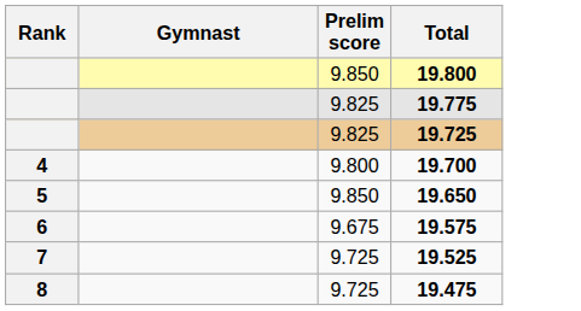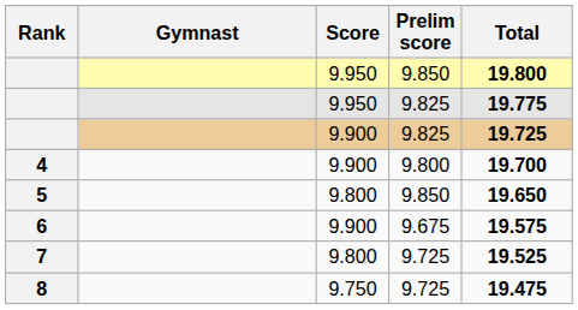 <table class="wikitable sortable" style="text-align:center; font-size:95%">
 <tr>
 <th scope="col" style="width:50px;">Rank</th>
 <th scope="col" style="width:180px;">Gymnast</th>
+<th scope="col" style="width:50px;">Score</th>
 <th scope="col" style="width:50px;">Prelim score</th>
 <th scope="col" style="width:80px;">Total</th>
 </tr>
 <tr style="background:#fffcaf;">
 <th scope=row style="text-align:center"></th>
 <td style="text-align:left;"></td>
+<td>9.950</td>
 <td>9.850</td>
 <td><strong>19.800</strong></td>
 </tr>
 <tr style="background:#e5e5e5;">
 <th scope=row style="text-align:center"></th>
 <td style="text-align:left;"></td>
+<td>9.950</td>
 <td>9.825</td>
 <td><strong>19.775</strong></td>
 </tr>
 <tr style="background:#ec9;">
 <th scope=row style="text-align:center"></th>
 <td style="text-align:left;"></td>
+<td>9.900</td>
 <td>9.825</td>
 <td><strong>19.725</strong></td>
 </tr>
 <tr>
 <th scope=row style="text-align:center">4</th>
 <td style="text-align:left;"></td>
+<td>9.900</td>
 <td>9.800</td>
 <td><strong>19.700</strong></td>
 </tr>
 <tr>
 <th scope=row style="text-align:center">5</th>
 <td style="text-align:left;"></td>
+<td>9.800</td>
 <td>9.850</td>
 <td><strong>19.650</strong></td>
 </tr>
 <tr>
 <th scope=row style="text-align:center">6</th>
 <td style="text-align:left;"></td>
+<td>9.900</td>
 <td>9.675</td>
 <td><strong>19.575</strong></td>
 </tr>
 <tr>
 <th scope=row style="text-align:center">7</th>
 <td style="text-align:left;"></td>
+<td>9.800</td>
 <td>9.725</td>
 <td><strong>19.525</strong></td>
 </tr>
 <tr>
 <th scope=row style="text-align:center">8</th>
 <td style="text-align:left;"></td>
+<td>9.750</td>
 <td>9.725</td>
 <td><strong>19.475</strong></td>
 </tr>
 </table>
